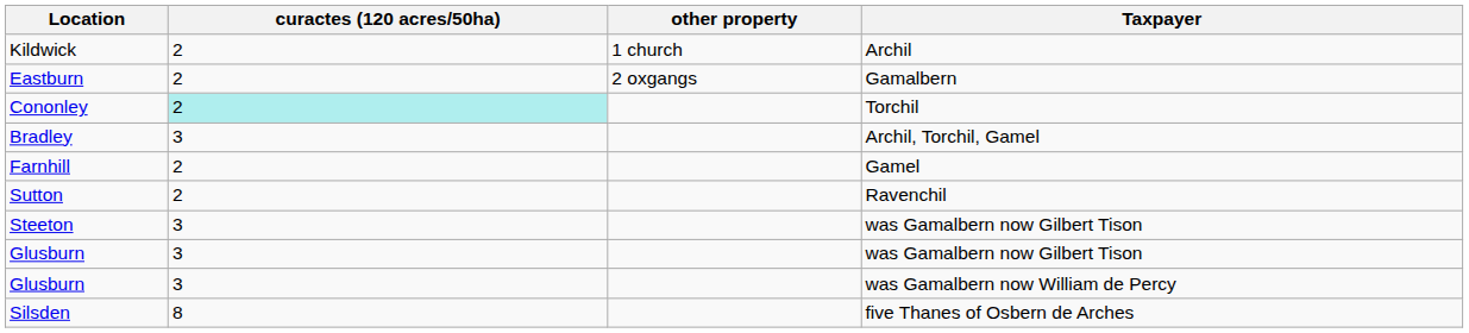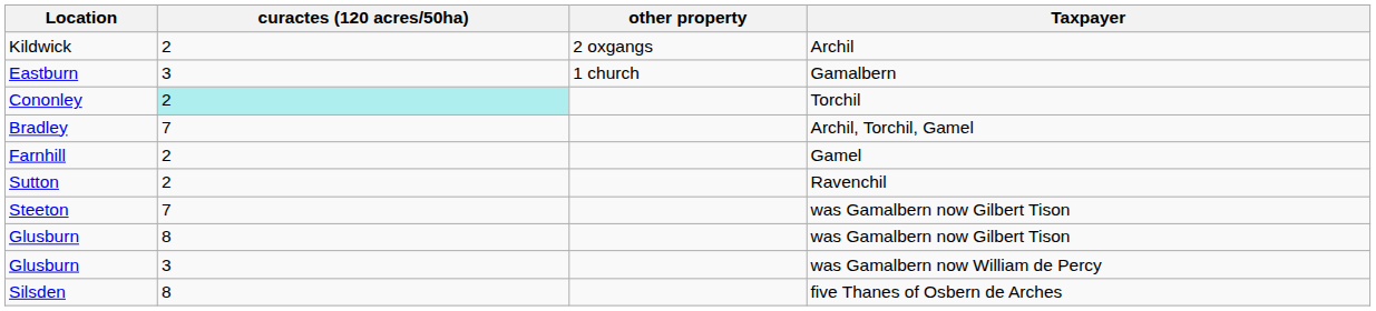 <table class="wikitable" width="100%" cellpadding="10">
 <tr>
 <th>Location</th>
 <th>curactes (120 acres/50ha)</th>
 <th>other property</th>
 <th>Taxpayer</th>
 </tr>
 <tr>
 <td>Kildwick</td>
 <td>2</td>
-<td>1 church</td>
+<td>2 oxgangs</td>
 <td>Archil</td>
 </tr>
 <tr>
 <td><a href='#'>Eastburn</a></td>
-<td>2</td>
-<td>2 oxgangs</td>
+<td>3</td>
+<td>1 church</td>
 <td>Gamalbern</td>
 </tr>
 <tr>
 <td><a href='#'>Cononley</a></td>
 <td style="background: paleturquoise;">2</td>
 <td></td>
 <td>Torchil</td>
 </tr>
 <tr>
 <td><a href='#'>Bradley</a></td>
-<td>3</td>
+<td>7</td>
 <td></td>
 <td>Archil, Torchil, Gamel</td>
 </tr>
 <tr>
 <td><a href='#'>Farnhill</a></td>
 <td>2</td>
 <td></td>
 <td>Gamel</td>
 </tr>
 <tr>
 <td><a href='#'>Sutton</a></td>
 <td>2</td>
 <td></td>
 <td>Ravenchil</td>
 </tr>
 <tr>
 <td><a href='#'>Steeton</a></td>
-<td>3</td>
+<td>7</td>
 <td></td>
 <td>was Gamalbern now Gilbert Tison</td>
 </tr>
 <tr>
 <td><a href='#'>Glusburn</a></td>
-<td>3</td>
+<td>8</td>
 <td></td>
 <td>was Gamalbern now Gilbert Tison</td>
 </tr>
 <tr>
 <td><a href='#'>Glusburn</a></td>
 <td>3</td>
 <td></td>
 <td>was Gamalbern now William de Percy</td>
 </tr>
 <tr>
 <td><a href='#'>Silsden</a></td>
 <td>8</td>
 <td></td>
 <td>five Thanes of Osbern de Arches</td>
 </tr>
 </table>
